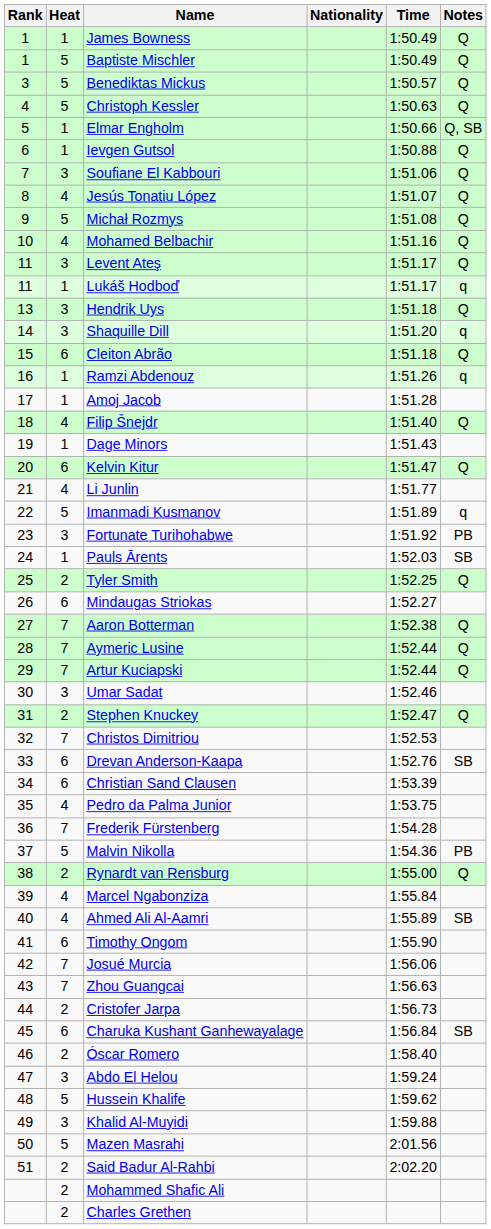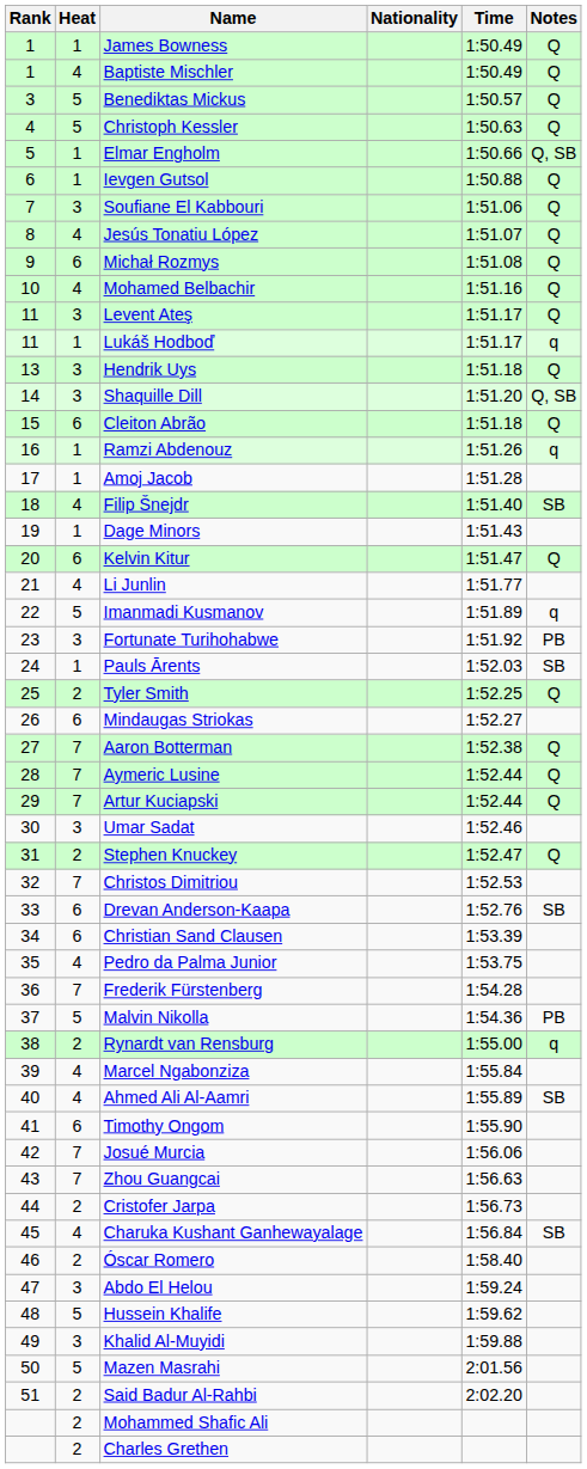 <table class="wikitable sortable" style="text-align:center">
 <tr>
 <th>Rank</th>
 <th>Heat</th>
 <th>Name</th>
 <th>Nationality</th>
 <th>Time</th>
 <th>Notes</th>
 </tr>
 <tr bgcolor=ccffcc>
 <td>1</td>
 <td>1</td>
 <td align=left><a href='#'>James Bowness</a></td>
 <td align=left></td>
 <td>1:50.49</td>
 <td>Q</td>
 </tr>
 <tr bgcolor=ccffcc>
 <td>1</td>
-<td>5</td>
+<td>4</td>
 <td align=left><a href='#'>Baptiste Mischler</a></td>
 <td align=left></td>
 <td>1:50.49</td>
 <td>Q</td>
 </tr>
 <tr bgcolor=ccffcc>
 <td>3</td>
 <td>5</td>
 <td align=left><a href='#'>Benediktas Mickus</a></td>
 <td align=left></td>
 <td>1:50.57</td>
 <td>Q</td>
 </tr>
 <tr bgcolor=ccffcc>
 <td>4</td>
 <td>5</td>
 <td align=left><a href='#'>Christoph Kessler</a></td>
 <td align=left></td>
 <td>1:50.63</td>
 <td>Q</td>
 </tr>
 <tr bgcolor=ccffcc>
 <td>5</td>
 <td>1</td>
 <td align=left><a href='#'>Elmar Engholm</a></td>
 <td align=left></td>
 <td>1:50.66</td>
 <td>Q, SB</td>
 </tr>
 <tr bgcolor=ccffcc>
 <td>6</td>
 <td>1</td>
 <td align=left><a href='#'>Ievgen Gutsol</a></td>
 <td align=left></td>
 <td>1:50.88</td>
 <td>Q</td>
 </tr>
 <tr bgcolor=ccffcc>
 <td>7</td>
 <td>3</td>
 <td align=left><a href='#'>Soufiane El Kabbouri</a></td>
 <td align=left></td>
 <td>1:51.06</td>
 <td>Q</td>
 </tr>
 <tr bgcolor=ccffcc>
 <td>8</td>
 <td>4</td>
 <td align=left><a href='#'>Jesús Tonatiu López</a></td>
 <td align=left></td>
 <td>1:51.07</td>
 <td>Q</td>
 </tr>
 <tr bgcolor=ccffcc>
 <td>9</td>
-<td>5</td>
+<td>6</td>
 <td align=left><a href='#'>Michał Rozmys</a></td>
 <td align=left></td>
 <td>1:51.08</td>
 <td>Q</td>
 </tr>
 <tr bgcolor=ccffcc>
 <td>10</td>
 <td>4</td>
 <td align=left><a href='#'>Mohamed Belbachir</a></td>
 <td align=left></td>
 <td>1:51.16</td>
 <td>Q</td>
 </tr>
 <tr bgcolor=ccffcc>
 <td>11</td>
 <td>3</td>
 <td align=left><a href='#'>Levent Ateş</a></td>
 <td align=left></td>
 <td>1:51.17</td>
 <td>Q</td>
 </tr>
 <tr bgcolor=ddffdd>
 <td>11</td>
 <td>1</td>
 <td align=left><a href='#'>Lukáš Hodboď</a></td>
 <td align=left></td>
 <td>1:51.17</td>
 <td>q</td>
 </tr>
 <tr bgcolor=ccffcc>
 <td>13</td>
 <td>3</td>
 <td align=left><a href='#'>Hendrik Uys</a></td>
 <td align=left></td>
 <td>1:51.18</td>
 <td>Q</td>
 </tr>
 <tr bgcolor=ddffdd>
 <td>14</td>
 <td>3</td>
 <td align=left><a href='#'>Shaquille Dill</a></td>
 <td align=left></td>
 <td>1:51.20</td>
-<td>q</td>
+<td>Q, SB</td>
 </tr>
 <tr bgcolor=ccffcc>
 <td>15</td>
 <td>6</td>
 <td align=left><a href='#'>Cleiton Abrão</a></td>
 <td align=left></td>
 <td>1:51.18</td>
 <td>Q</td>
 </tr>
 <tr bgcolor=ddffdd>
 <td>16</td>
 <td>1</td>
 <td align=left><a href='#'>Ramzi Abdenouz</a></td>
 <td align=left></td>
 <td>1:51.26</td>
 <td>q</td>
 </tr>
 <tr>
 <td>17</td>
 <td>1</td>
 <td align=left><a href='#'>Amoj Jacob</a></td>
 <td align=left></td>
 <td>1:51.28</td>
 <td></td>
 </tr>
 <tr bgcolor=ccffcc>
 <td>18</td>
 <td>4</td>
 <td align=left><a href='#'>Filip Šnejdr</a></td>
 <td align=left></td>
 <td>1:51.40</td>
-<td>Q</td>
+<td>SB</td>
 </tr>
 <tr>
 <td>19</td>
 <td>1</td>
 <td align=left><a href='#'>Dage Minors</a></td>
 <td align=left></td>
 <td>1:51.43</td>
 <td></td>
 </tr>
 <tr bgcolor=ccffcc>
 <td>20</td>
 <td>6</td>
 <td align=left><a href='#'>Kelvin Kitur</a></td>
 <td align=left></td>
 <td>1:51.47</td>
 <td>Q</td>
 </tr>
 <tr>
 <td>21</td>
 <td>4</td>
 <td align=left><a href='#'>Li Junlin</a></td>
 <td align=left></td>
 <td>1:51.77</td>
 <td></td>
 </tr>
 <tr>
 <td>22</td>
 <td>5</td>
 <td align=left><a href='#'>Imanmadi Kusmanov</a></td>
 <td align=left></td>
 <td>1:51.89</td>
 <td>q</td>
 </tr>
 <tr>
 <td>23</td>
 <td>3</td>
 <td align=left><a href='#'>Fortunate Turihohabwe</a></td>
 <td align=left></td>
 <td>1:51.92</td>
 <td>PB</td>
 </tr>
 <tr>
 <td>24</td>
 <td>1</td>
 <td align=left><a href='#'>Pauls Ārents</a></td>
 <td align=left></td>
 <td>1:52.03</td>
 <td>SB</td>
 </tr>
 <tr bgcolor=ccffcc>
 <td>25</td>
 <td>2</td>
 <td align=left><a href='#'>Tyler Smith</a></td>
 <td align=left></td>
 <td>1:52.25</td>
 <td>Q</td>
 </tr>
 <tr>
 <td>26</td>
 <td>6</td>
 <td align=left><a href='#'>Mindaugas Striokas</a></td>
 <td align=left></td>
 <td>1:52.27</td>
 <td></td>
 </tr>
 <tr bgcolor=ccffcc>
 <td>27</td>
 <td>7</td>
 <td align=left><a href='#'>Aaron Botterman</a></td>
 <td align=left></td>
 <td>1:52.38</td>
 <td>Q</td>
 </tr>
 <tr bgcolor=ccffcc>
 <td>28</td>
 <td>7</td>
 <td align=left><a href='#'>Aymeric Lusine</a></td>
 <td align=left></td>
 <td>1:52.44</td>
 <td>Q</td>
 </tr>
 <tr bgcolor=ccffcc>
 <td>29</td>
 <td>7</td>
 <td align=left><a href='#'>Artur Kuciapski</a></td>
 <td align=left></td>
 <td>1:52.44</td>
 <td>Q</td>
 </tr>
 <tr>
 <td>30</td>
 <td>3</td>
 <td align=left><a href='#'>Umar Sadat</a></td>
 <td align=left></td>
 <td>1:52.46</td>
 <td></td>
 </tr>
 <tr bgcolor=ccffcc>
 <td>31</td>
 <td>2</td>
 <td align=left><a href='#'>Stephen Knuckey</a></td>
 <td align=left></td>
 <td>1:52.47</td>
 <td>Q</td>
 </tr>
 <tr>
 <td>32</td>
 <td>7</td>
 <td align=left><a href='#'>Christos Dimitriou</a></td>
 <td align=left></td>
 <td>1:52.53</td>
 <td></td>
 </tr>
 <tr>
 <td>33</td>
 <td>6</td>
 <td align=left><a href='#'>Drevan Anderson-Kaapa</a></td>
 <td align=left></td>
 <td>1:52.76</td>
 <td>SB</td>
 </tr>
 <tr>
 <td>34</td>
 <td>6</td>
 <td align=left><a href='#'>Christian Sand Clausen</a></td>
 <td align=left></td>
 <td>1:53.39</td>
 <td></td>
 </tr>
 <tr>
 <td>35</td>
 <td>4</td>
 <td align=left><a href='#'>Pedro da Palma Junior</a></td>
 <td align=left></td>
 <td>1:53.75</td>
 <td></td>
 </tr>
 <tr>
 <td>36</td>
 <td>7</td>
 <td align=left><a href='#'>Frederik Fürstenberg</a></td>
 <td align=left></td>
 <td>1:54.28</td>
 <td></td>
 </tr>
 <tr>
 <td>37</td>
 <td>5</td>
 <td align=left><a href='#'>Malvin Nikolla</a></td>
 <td align=left></td>
 <td>1:54.36</td>
 <td>PB</td>
 </tr>
 <tr bgcolor=ccffcc>
 <td>38</td>
 <td>2</td>
 <td align=left><a href='#'>Rynardt van Rensburg</a></td>
 <td align=left></td>
 <td>1:55.00</td>
-<td>Q</td>
+<td>q</td>
 </tr>
 <tr>
 <td>39</td>
 <td>4</td>
 <td align=left><a href='#'>Marcel Ngabonziza</a></td>
 <td align=left></td>
 <td>1:55.84</td>
 <td></td>
 </tr>
 <tr>
 <td>40</td>
 <td>4</td>
 <td align=left><a href='#'>Ahmed Ali Al-Aamri</a></td>
 <td align=left></td>
 <td>1:55.89</td>
 <td>SB</td>
 </tr>
 <tr>
 <td>41</td>
 <td>6</td>
 <td align=left><a href='#'>Timothy Ongom</a></td>
 <td align=left></td>
 <td>1:55.90</td>
 <td></td>
 </tr>
 <tr>
 <td>42</td>
 <td>7</td>
 <td align=left><a href='#'>Josué Murcia</a></td>
 <td align=left></td>
 <td>1:56.06</td>
 <td></td>
 </tr>
 <tr>
 <td>43</td>
 <td>7</td>
 <td align=left><a href='#'>Zhou Guangcai</a></td>
 <td align=left></td>
 <td>1:56.63</td>
 <td></td>
 </tr>
 <tr>
 <td>44</td>
 <td>2</td>
 <td align=left><a href='#'>Cristofer Jarpa</a></td>
 <td align=left></td>
 <td>1:56.73</td>
 <td></td>
 </tr>
 <tr>
 <td>45</td>
-<td>6</td>
+<td>4</td>
 <td align=left><a href='#'>Charuka Kushant Ganhewayalage</a></td>
 <td align=left></td>
 <td>1:56.84</td>
 <td>SB</td>
 </tr>
 <tr>
 <td>46</td>
 <td>2</td>
 <td align=left><a href='#'>Óscar Romero</a></td>
 <td align=left></td>
 <td>1:58.40</td>
 <td></td>
 </tr>
 <tr>
 <td>47</td>
 <td>3</td>
 <td align=left><a href='#'>Abdo El Helou</a></td>
 <td align=left></td>
 <td>1:59.24</td>
 <td></td>
 </tr>
 <tr>
 <td>48</td>
 <td>5</td>
 <td align=left><a href='#'>Hussein Khalife</a></td>
 <td align=left></td>
 <td>1:59.62</td>
 <td></td>
 </tr>
 <tr>
 <td>49</td>
 <td>3</td>
 <td align=left><a href='#'>Khalid Al-Muyidi</a></td>
 <td align=left></td>
 <td>1:59.88</td>
 <td></td>
 </tr>
 <tr>
 <td>50</td>
 <td>5</td>
 <td align=left><a href='#'>Mazen Masrahi</a></td>
 <td align=left></td>
 <td>2:01.56</td>
 <td></td>
 </tr>
 <tr>
 <td>51</td>
 <td>2</td>
 <td align=left><a href='#'>Said Badur Al-Rahbi</a></td>
 <td align=left></td>
 <td>2:02.20</td>
 <td></td>
 </tr>
 <tr>
 <td></td>
 <td>2</td>
 <td align=left><a href='#'>Mohammed Shafic Ali</a></td>
 <td align=left></td>
 <td></td>
 <td></td>
 </tr>
 <tr>
 <td></td>
 <td>2</td>
 <td align=left><a href='#'>Charles Grethen</a></td>
 <td align=left></td>
 <td></td>
 <td></td>
 </tr>
 </table>
